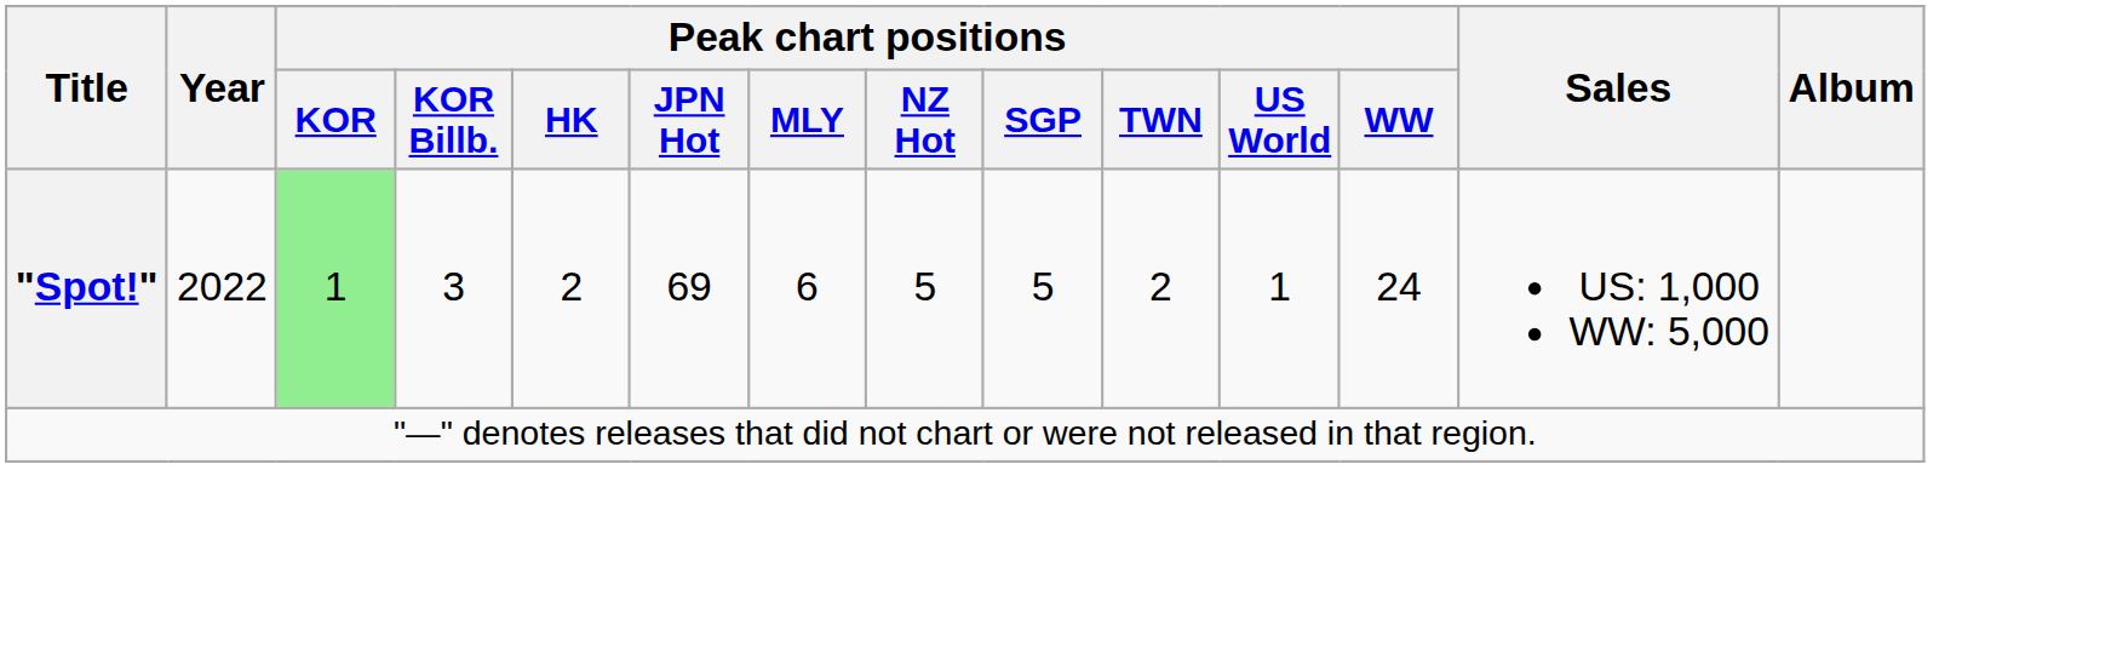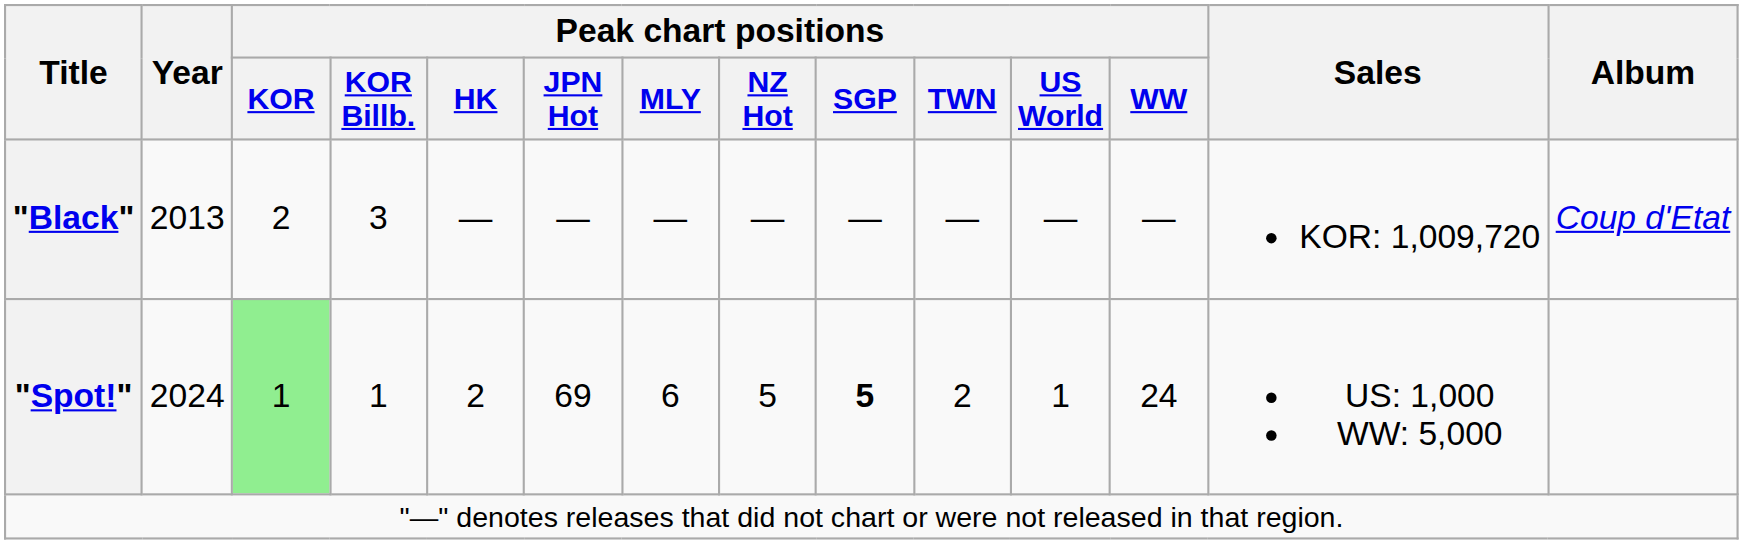 <table class="wikitable plainrowheaders" style="text-align:center">
 <tr>
 <th scope="col" rowspan="2">Title</th>
 <th scope="col" rowspan="2">Year</th>
 <th scope="col" colspan="10">Peak chart positions</th>
 <th scope="col" rowspan="2">Sales</th>
 <th scope="col" rowspan="2">Album</th>
 </tr>
 <tr>
 <th scope="col" style="width:2.75em;font-size:90%"><a href='#'>KOR</a><br></th>
 <th scope="col" style="width:2.75em;font-size:90%"><a href='#'>KOR<br>Billb.</a><br></th>
 <th scope="col" style="width:2.75em;font-size:90%"><a href='#'>HK</a><br></th>
 <th scope="col" style="width:2.75em;font-size:90%"><a href='#'>JPN<br>Hot</a><br></th>
 <th scope="col" style="width:2.75em;font-size:90%"><a href='#'>MLY</a><br></th>
 <th scope="col" style="width:2.75em;font-size:90%"><a href='#'>NZ<br>Hot</a><br></th>
 <th scope="col" style="width:2.75em;font-size:90%"><a href='#'>SGP</a><br></th>
 <th scope="col" style="width:2.75em;font-size:90%"><a href='#'>TWN</a><br></th>
 <th scope="col" style="width:2.75em;font-size:90%"><a href='#'>US<br>World</a><br></th>
 <th scope="col" style="width:2.75em;font-size:90%"><a href='#'>WW</a><br></th>
 </tr>
 <tr>
+<th scope="row">"<a href='#'>Black</a>"<br></th>
+<td>2013</td>
+<td>2</td>
+<td>3</td>
+<td>—</td>
+<td>—</td>
+<td>—</td>
+<td>—</td>
+<td>—</td>
+<td>—</td>
+<td>—</td>
+<td>—</td>
+<td><br><ul><li>KOR: 1,009,720</li></ul></td>
+<td><em><a href='#'>Coup d'Etat</a></em></td>
+</tr>
+<tr>
 <th scope="row">"<a href='#'>Spot!</a>"<br></th>
-<td>2022</td>
+<td>2024</td>
 <td style="background: lightgreen;">1</td>
-<td>3</td>
+<td>1</td>
 <td>2</td>
 <td>69</td>
 <td>6</td>
 <td>5</td>
-<td>5</td>
+<td><strong>5</strong></td>
 <td>2</td>
 <td>1</td>
 <td>24</td>
 <td><br><ul><li>US: 1,000</li><li>WW: 5,000</li></ul></td>
 <td></td>
 </tr>
 <tr>
 <td colspan="14" style="font-size:85%">"—" denotes releases that did not chart or were not released in that region.</td>
 </tr>
 </table>
